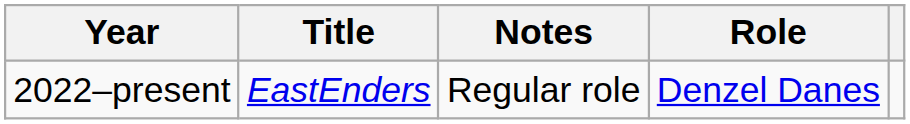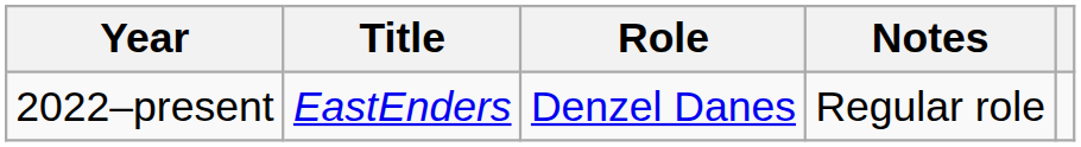 <table class="wikitable sortable">
 <tr>
 <th>Year</th>
 <th>Title</th>
+<th>Role</th>
 <th>Notes</th>
-<th>Role</th>
 <th></th>
 </tr>
 <tr>
 <td>2022–present</td>
 <td><em><a href='#'>EastEnders</a></em></td>
+<td><a href='#'>Denzel Danes</a></td>
 <td>Regular role</td>
-<td><a href='#'>Denzel Danes</a></td>
 <td style="text-align:center;"></td>
 </tr>
 </table>
